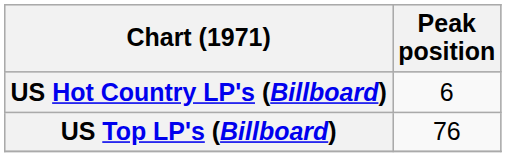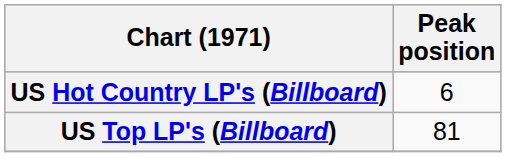 <table class="wikitable plainrowheaders" style="text-align:center">
 <tr>
 <th scope="col">Chart (1971)</th>
 <th scope="col">Peak<br>position</th>
 </tr>
 <tr>
 <th scope = "row">US <a href='#'>Hot Country LP's</a> (<em><a href='#'>Billboard</a></em>)</th>
 <td>6</td>
 </tr>
 <tr>
 <th scope = "row">US <a href='#'>Top LP's</a> (<em><a href='#'>Billboard</a></em>)</th>
-<td>76</td>
+<td>81</td>
 </tr>
 <tr>
 </tr>
 </table>
